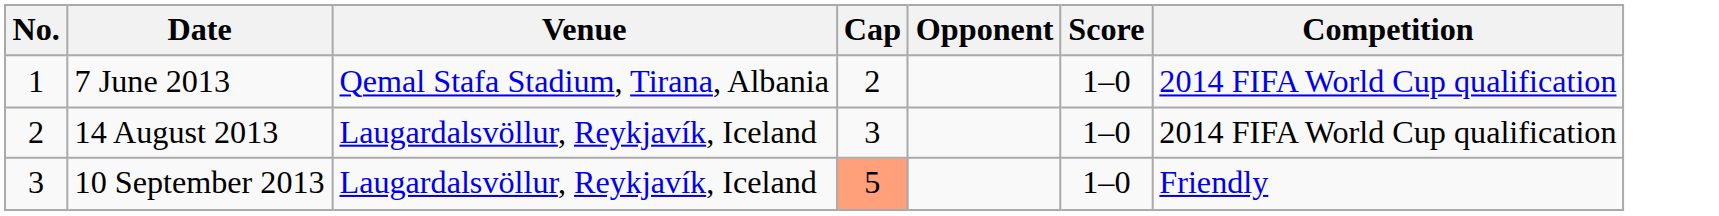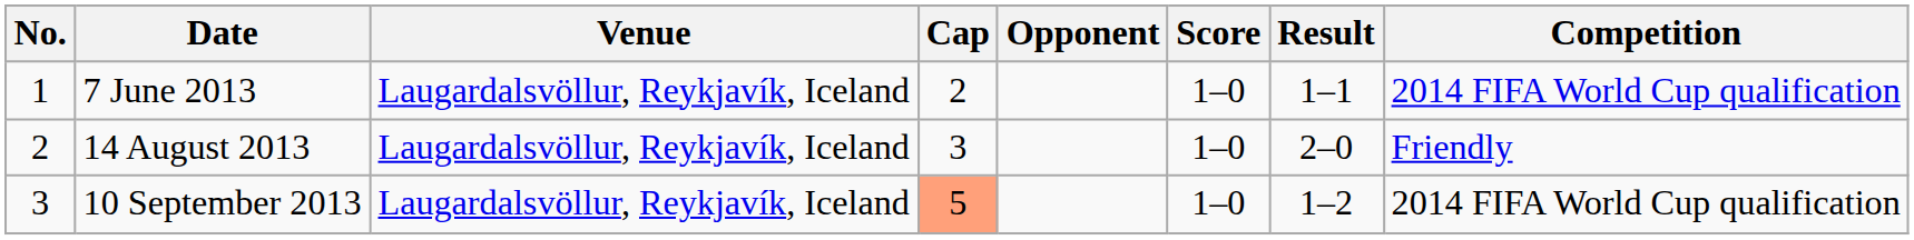 <table class="wikitable sortable">
 <tr>
 <th scope="col">No.</th>
 <th scope="col" data-sort-type="date">Date</th>
 <th scope="col">Venue</th>
 <th scope="col">Cap</th>
 <th scope="col">Opponent</th>
 <th scope="col">Score</th>
+<th scope="col">Result</th>
 <th scope="col">Competition</th>
 </tr>
 <tr>
 <td align="center">1</td>
 <td>7 June 2013</td>
-<td><a href='#'>Qemal Stafa Stadium</a>, <a href='#'>Tirana</a>, Albania</td>
+<td><a href='#'>Laugardalsvöllur</a>, <a href='#'>Reykjavík</a>, Iceland</td>
 <td align="center">2</td>
 <td></td>
 <td align="center">1–0</td>
+<td align="center">1–1</td>
 <td><a href='#'>2014 FIFA World Cup qualification</a></td>
 </tr>
 <tr>
 <td align="center">2</td>
 <td>14 August 2013</td>
 <td><a href='#'>Laugardalsvöllur</a>, <a href='#'>Reykjavík</a>, Iceland</td>
 <td align="center">3</td>
 <td></td>
 <td align="center">1–0</td>
-<td>2014 FIFA World Cup qualification</td>
+<td align="center">2–0</td>
+<td><a href='#'>Friendly</a></td>
 </tr>
 <tr>
 <td align="center">3</td>
 <td>10 September 2013</td>
 <td><a href='#'>Laugardalsvöllur</a>, <a href='#'>Reykjavík</a>, Iceland</td>
 <td align="center" style="background: lightsalmon;">5</td>
 <td></td>
 <td align="center">1–0</td>
-<td><a href='#'>Friendly</a></td>
+<td align="center">1–2</td>
+<td>2014 FIFA World Cup qualification</td>
 </tr>
 </table>
